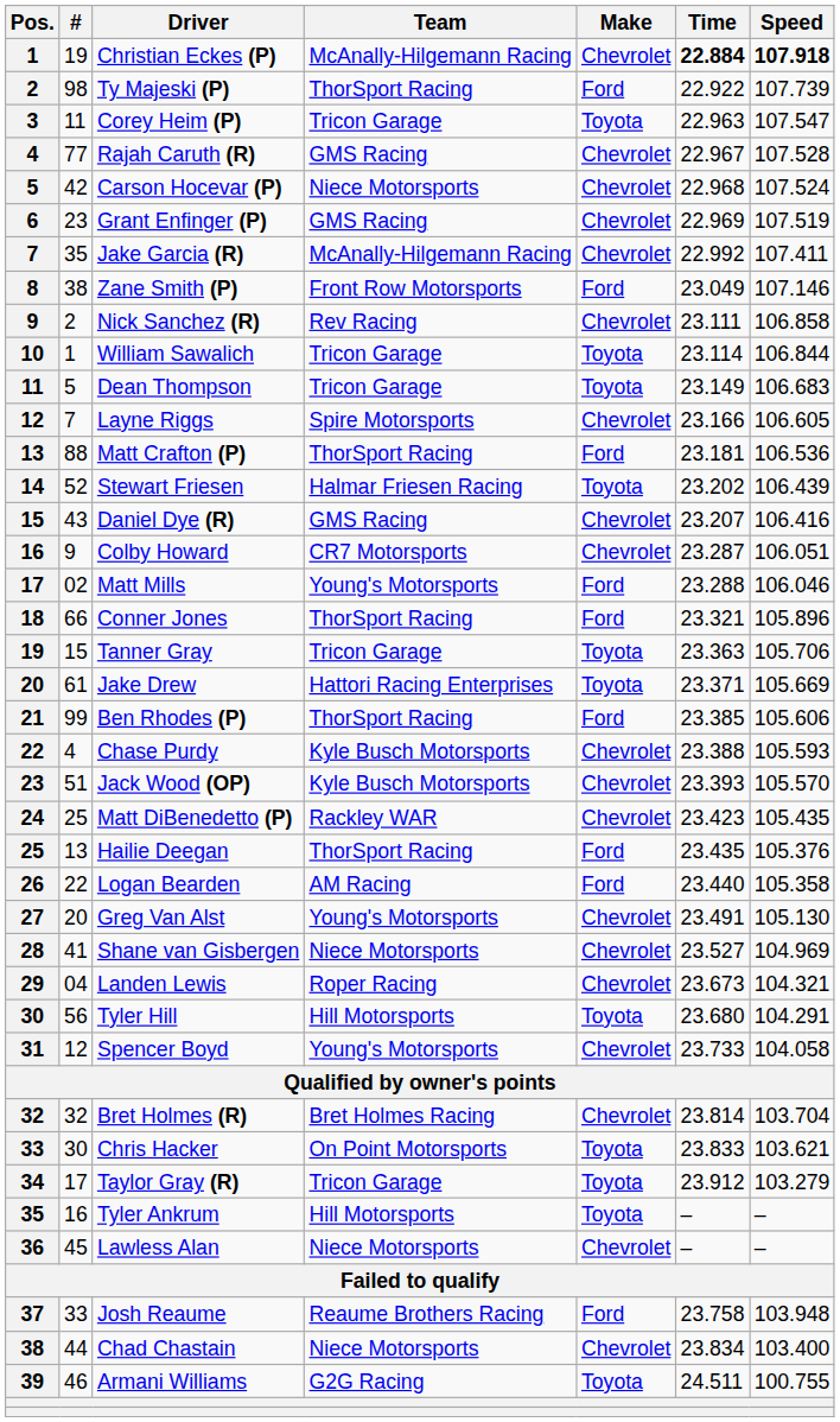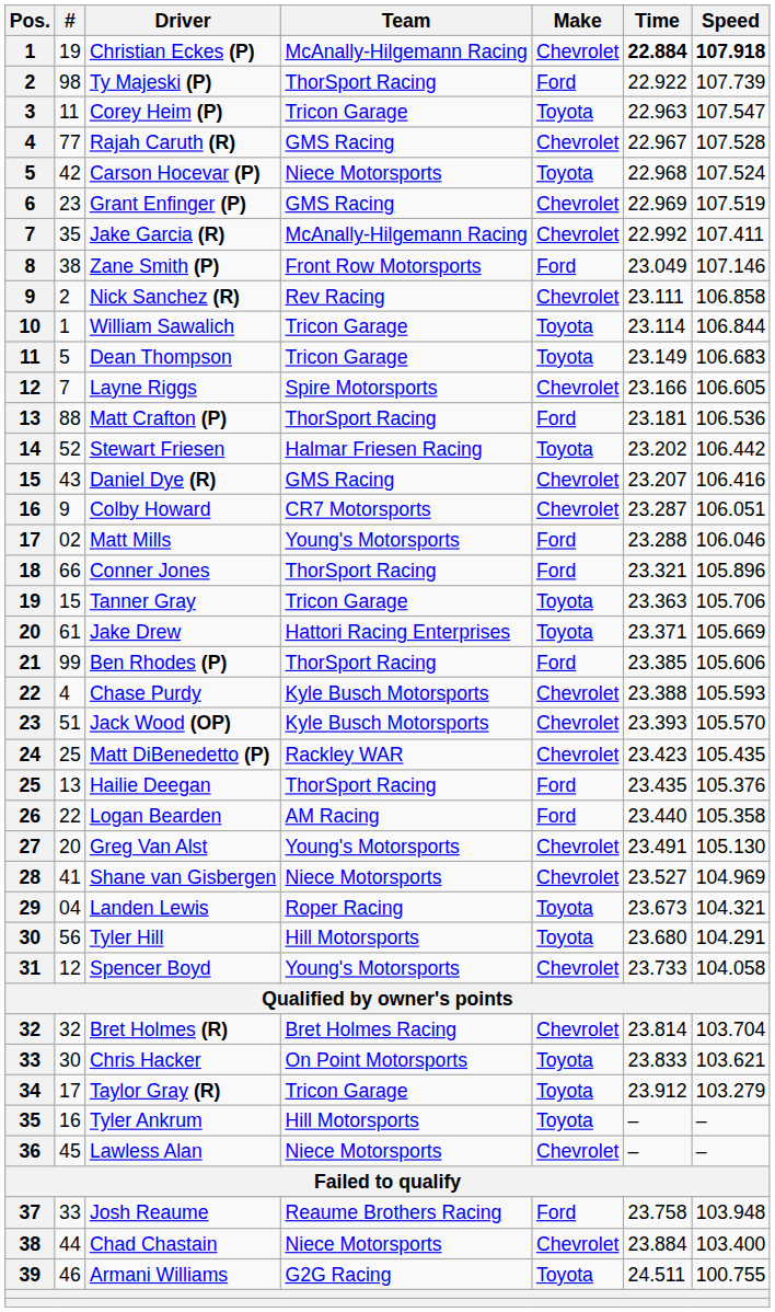 <table class="wikitable" style="font-size:95%">
 <tr>
 <th>Pos.</th>
 <th>#</th>
 <th>Driver</th>
 <th>Team</th>
 <th>Make</th>
 <th>Time</th>
 <th>Speed</th>
 </tr>
 <tr>
 <th>1</th>
 <td>19</td>
 <td><a href='#'>Christian Eckes</a> <strong>(P)</strong></td>
 <td><a href='#'>McAnally-Hilgemann Racing</a></td>
 <td><a href='#'>Chevrolet</a></td>
 <td><strong>22.884</strong></td>
 <td><strong>107.918</strong></td>
 </tr>
 <tr>
 <th>2</th>
 <td>98</td>
 <td><a href='#'>Ty Majeski</a> <strong>(P)</strong></td>
 <td><a href='#'>ThorSport Racing</a></td>
 <td><a href='#'>Ford</a></td>
 <td>22.922</td>
 <td>107.739</td>
 </tr>
 <tr>
 <th>3</th>
 <td>11</td>
 <td><a href='#'>Corey Heim</a> <strong>(P)</strong></td>
 <td><a href='#'>Tricon Garage</a></td>
 <td><a href='#'>Toyota</a></td>
 <td>22.963</td>
 <td>107.547</td>
 </tr>
 <tr>
 <th>4</th>
 <td>77</td>
 <td><a href='#'>Rajah Caruth</a> <strong>(R)</strong></td>
 <td><a href='#'>GMS Racing</a></td>
 <td><a href='#'>Chevrolet</a></td>
 <td>22.967</td>
 <td>107.528</td>
 </tr>
 <tr>
 <th>5</th>
 <td>42</td>
 <td><a href='#'>Carson Hocevar</a> <strong>(P)</strong></td>
 <td><a href='#'>Niece Motorsports</a></td>
-<td><a href='#'>Chevrolet</a></td>
+<td><a href='#'>Toyota</a></td>
 <td>22.968</td>
 <td>107.524</td>
 </tr>
 <tr>
 <th>6</th>
 <td>23</td>
 <td><a href='#'>Grant Enfinger</a> <strong>(P)</strong></td>
 <td><a href='#'>GMS Racing</a></td>
 <td><a href='#'>Chevrolet</a></td>
 <td>22.969</td>
 <td>107.519</td>
 </tr>
 <tr>
 <th>7</th>
 <td>35</td>
 <td><a href='#'>Jake Garcia</a> <strong>(R)</strong></td>
 <td><a href='#'>McAnally-Hilgemann Racing</a></td>
 <td><a href='#'>Chevrolet</a></td>
 <td>22.992</td>
 <td>107.411</td>
 </tr>
 <tr>
 <th>8</th>
 <td>38</td>
 <td><a href='#'>Zane Smith</a> <strong>(P)</strong></td>
 <td><a href='#'>Front Row Motorsports</a></td>
 <td><a href='#'>Ford</a></td>
 <td>23.049</td>
 <td>107.146</td>
 </tr>
 <tr>
 <th>9</th>
 <td>2</td>
 <td><a href='#'>Nick Sanchez</a> <strong>(R)</strong></td>
 <td><a href='#'>Rev Racing</a></td>
 <td><a href='#'>Chevrolet</a></td>
 <td>23.111</td>
 <td>106.858</td>
 </tr>
 <tr>
 <th>10</th>
 <td>1</td>
 <td><a href='#'>William Sawalich</a></td>
 <td><a href='#'>Tricon Garage</a></td>
 <td><a href='#'>Toyota</a></td>
 <td>23.114</td>
 <td>106.844</td>
 </tr>
 <tr>
 <th>11</th>
 <td>5</td>
 <td><a href='#'>Dean Thompson</a></td>
 <td><a href='#'>Tricon Garage</a></td>
 <td><a href='#'>Toyota</a></td>
 <td>23.149</td>
 <td>106.683</td>
 </tr>
 <tr>
 <th>12</th>
 <td>7</td>
 <td><a href='#'>Layne Riggs</a></td>
 <td><a href='#'>Spire Motorsports</a></td>
 <td><a href='#'>Chevrolet</a></td>
 <td>23.166</td>
 <td>106.605</td>
 </tr>
 <tr>
 <th>13</th>
 <td>88</td>
 <td><a href='#'>Matt Crafton</a> <strong>(P)</strong></td>
 <td><a href='#'>ThorSport Racing</a></td>
 <td><a href='#'>Ford</a></td>
 <td>23.181</td>
 <td>106.536</td>
 </tr>
 <tr>
 <th>14</th>
 <td>52</td>
 <td><a href='#'>Stewart Friesen</a></td>
 <td><a href='#'>Halmar Friesen Racing</a></td>
 <td><a href='#'>Toyota</a></td>
 <td>23.202</td>
-<td>106.439</td>
+<td>106.442</td>
 </tr>
 <tr>
 <th>15</th>
 <td>43</td>
 <td><a href='#'>Daniel Dye</a> <strong>(R)</strong></td>
 <td><a href='#'>GMS Racing</a></td>
 <td><a href='#'>Chevrolet</a></td>
 <td>23.207</td>
 <td>106.416</td>
 </tr>
 <tr>
 <th>16</th>
 <td>9</td>
 <td><a href='#'>Colby Howard</a></td>
 <td><a href='#'>CR7 Motorsports</a></td>
 <td><a href='#'>Chevrolet</a></td>
 <td>23.287</td>
 <td>106.051</td>
 </tr>
 <tr>
 <th>17</th>
 <td>02</td>
 <td><a href='#'>Matt Mills</a></td>
 <td><a href='#'>Young's Motorsports</a></td>
 <td><a href='#'>Ford</a></td>
 <td>23.288</td>
 <td>106.046</td>
 </tr>
 <tr>
 <th>18</th>
 <td>66</td>
 <td><a href='#'>Conner Jones</a></td>
 <td><a href='#'>ThorSport Racing</a></td>
 <td><a href='#'>Ford</a></td>
 <td>23.321</td>
 <td>105.896</td>
 </tr>
 <tr>
 <th>19</th>
 <td>15</td>
 <td><a href='#'>Tanner Gray</a></td>
 <td><a href='#'>Tricon Garage</a></td>
 <td><a href='#'>Toyota</a></td>
 <td>23.363</td>
 <td>105.706</td>
 </tr>
 <tr>
 <th>20</th>
 <td>61</td>
 <td><a href='#'>Jake Drew</a></td>
 <td><a href='#'>Hattori Racing Enterprises</a></td>
 <td><a href='#'>Toyota</a></td>
 <td>23.371</td>
 <td>105.669</td>
 </tr>
 <tr>
 <th>21</th>
 <td>99</td>
 <td><a href='#'>Ben Rhodes</a> <strong>(P)</strong></td>
 <td><a href='#'>ThorSport Racing</a></td>
 <td><a href='#'>Ford</a></td>
 <td>23.385</td>
 <td>105.606</td>
 </tr>
 <tr>
 <th>22</th>
 <td>4</td>
 <td><a href='#'>Chase Purdy</a></td>
 <td><a href='#'>Kyle Busch Motorsports</a></td>
 <td><a href='#'>Chevrolet</a></td>
 <td>23.388</td>
 <td>105.593</td>
 </tr>
 <tr>
 <th>23</th>
 <td>51</td>
 <td><a href='#'>Jack Wood</a> <strong>(OP)</strong></td>
 <td><a href='#'>Kyle Busch Motorsports</a></td>
 <td><a href='#'>Chevrolet</a></td>
 <td>23.393</td>
 <td>105.570</td>
 </tr>
 <tr>
 <th>24</th>
 <td>25</td>
 <td><a href='#'>Matt DiBenedetto</a> <strong>(P)</strong></td>
 <td><a href='#'>Rackley WAR</a></td>
 <td><a href='#'>Chevrolet</a></td>
 <td>23.423</td>
 <td>105.435</td>
 </tr>
 <tr>
 <th>25</th>
 <td>13</td>
 <td><a href='#'>Hailie Deegan</a></td>
 <td><a href='#'>ThorSport Racing</a></td>
 <td><a href='#'>Ford</a></td>
 <td>23.435</td>
 <td>105.376</td>
 </tr>
 <tr>
 <th>26</th>
 <td>22</td>
 <td><a href='#'>Logan Bearden</a></td>
 <td><a href='#'>AM Racing</a></td>
 <td><a href='#'>Ford</a></td>
 <td>23.440</td>
 <td>105.358</td>
 </tr>
 <tr>
 <th>27</th>
 <td>20</td>
 <td><a href='#'>Greg Van Alst</a></td>
 <td><a href='#'>Young's Motorsports</a></td>
 <td><a href='#'>Chevrolet</a></td>
 <td>23.491</td>
 <td>105.130</td>
 </tr>
 <tr>
 <th>28</th>
 <td>41</td>
 <td><a href='#'>Shane van Gisbergen</a></td>
 <td><a href='#'>Niece Motorsports</a></td>
 <td><a href='#'>Chevrolet</a></td>
 <td>23.527</td>
 <td>104.969</td>
 </tr>
 <tr>
 <th>29</th>
 <td>04</td>
 <td><a href='#'>Landen Lewis</a></td>
 <td><a href='#'>Roper Racing</a></td>
-<td><a href='#'>Chevrolet</a></td>
+<td><a href='#'>Toyota</a></td>
 <td>23.673</td>
 <td>104.321</td>
 </tr>
 <tr>
 <th>30</th>
 <td>56</td>
 <td><a href='#'>Tyler Hill</a></td>
 <td><a href='#'>Hill Motorsports</a></td>
 <td><a href='#'>Toyota</a></td>
 <td>23.680</td>
 <td>104.291</td>
 </tr>
 <tr>
 <th>31</th>
 <td>12</td>
 <td><a href='#'>Spencer Boyd</a></td>
 <td><a href='#'>Young's Motorsports</a></td>
 <td><a href='#'>Chevrolet</a></td>
 <td>23.733</td>
 <td>104.058</td>
 </tr>
 <tr>
 <th colspan="7">Qualified by owner's points</th>
 </tr>
 <tr>
 <th>32</th>
 <td>32</td>
 <td><a href='#'>Bret Holmes</a> <strong>(R)</strong></td>
 <td><a href='#'>Bret Holmes Racing</a></td>
 <td><a href='#'>Chevrolet</a></td>
 <td>23.814</td>
 <td>103.704</td>
 </tr>
 <tr>
 <th>33</th>
 <td>30</td>
 <td><a href='#'>Chris Hacker</a></td>
 <td><a href='#'>On Point Motorsports</a></td>
 <td><a href='#'>Toyota</a></td>
 <td>23.833</td>
 <td>103.621</td>
 </tr>
 <tr>
 <th>34</th>
 <td>17</td>
 <td><a href='#'>Taylor Gray</a> <strong>(R)</strong></td>
 <td><a href='#'>Tricon Garage</a></td>
 <td><a href='#'>Toyota</a></td>
 <td>23.912</td>
 <td>103.279</td>
 </tr>
 <tr>
 <th>35</th>
 <td>16</td>
 <td><a href='#'>Tyler Ankrum</a></td>
 <td><a href='#'>Hill Motorsports</a></td>
 <td><a href='#'>Toyota</a></td>
 <td>–</td>
 <td>–</td>
 </tr>
 <tr>
 <th>36</th>
 <td>45</td>
 <td><a href='#'>Lawless Alan</a></td>
 <td><a href='#'>Niece Motorsports</a></td>
 <td><a href='#'>Chevrolet</a></td>
 <td>–</td>
 <td>–</td>
 </tr>
 <tr>
 <th colspan="7">Failed to qualify</th>
 </tr>
 <tr>
 <th>37</th>
 <td>33</td>
 <td><a href='#'>Josh Reaume</a></td>
 <td><a href='#'>Reaume Brothers Racing</a></td>
 <td><a href='#'>Ford</a></td>
 <td>23.758</td>
 <td>103.948</td>
 </tr>
 <tr>
 <th>38</th>
 <td>44</td>
 <td><a href='#'>Chad Chastain</a></td>
 <td><a href='#'>Niece Motorsports</a></td>
 <td><a href='#'>Chevrolet</a></td>
-<td>23.834</td>
+<td>23.884</td>
 <td>103.400</td>
 </tr>
 <tr>
 <th>39</th>
 <td>46</td>
 <td><a href='#'>Armani Williams</a></td>
 <td><a href='#'>G2G Racing</a></td>
 <td><a href='#'>Toyota</a></td>
 <td>24.511</td>
 <td>100.755</td>
 </tr>
 <tr>
 <th colspan="7"></th>
 </tr>
 <tr>
 <th colspan="7"></th>
 </tr>
 </table>
